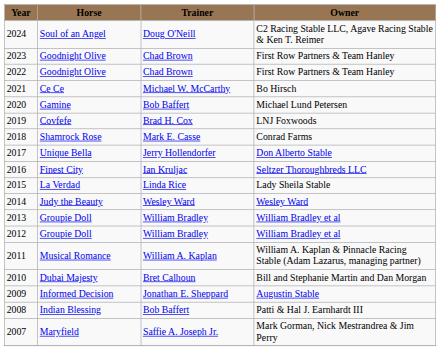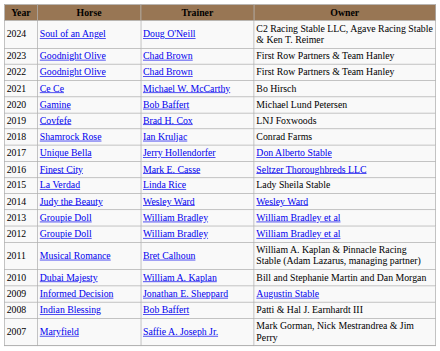 <table class = "wikitable sortable" | border="1" cellpadding="0" style="border-collapse: collapse; font-size:90%">
 <tr bgcolor="#987654" align="center">
 <td width="42px"><strong>Year</strong><br></td>
 <td width="145px"><strong>Horse</strong><br></td>
 <td width="160px"><strong>Trainer</strong><br></td>
 <td width="260px"><strong>Owner</strong><br></td>
 </tr>
 <tr>
 <td>2024</td>
 <td><a href='#'> Soul of an Angel</a></td>
 <td><a href='#'>Doug O'Neill</a></td>
 <td>C2 Racing Stable LLC, Agave Racing Stable & Ken T. Reimer</td>
 </tr>
 <tr>
 <td>2023</td>
 <td><a href='#'>Goodnight Olive</a></td>
 <td><a href='#'>Chad Brown</a></td>
 <td>First Row Partners & Team Hanley</td>
 </tr>
 <tr>
 <td>2022</td>
 <td><a href='#'>Goodnight Olive</a></td>
 <td><a href='#'>Chad Brown</a></td>
 <td>First Row Partners & Team Hanley</td>
 </tr>
 <tr>
 <td>2021</td>
 <td><a href='#'>Ce Ce</a></td>
 <td><a href='#'>Michael W. McCarthy</a></td>
 <td>Bo Hirsch</td>
 </tr>
 <tr>
 <td>2020</td>
 <td><a href='#'>Gamine</a></td>
 <td><a href='#'>Bob Baffert</a></td>
 <td>Michael Lund Petersen</td>
 </tr>
 <tr>
 <td>2019</td>
 <td><a href='#'>Covfefe</a></td>
 <td><a href='#'>Brad H. Cox</a></td>
 <td>LNJ Foxwoods</td>
 </tr>
 <tr>
 <td>2018</td>
 <td><a href='#'>Shamrock Rose</a></td>
-<td><a href='#'>Mark E. Casse</a></td>
+<td><a href='#'>Ian Kruljac</a></td>
 <td>Conrad Farms</td>
 </tr>
 <tr>
 <td>2017</td>
 <td><a href='#'>Unique Bella</a></td>
 <td><a href='#'>Jerry Hollendorfer</a></td>
 <td><a href='#'>Don Alberto Stable</a></td>
 </tr>
 <tr>
 <td>2016</td>
 <td><a href='#'>Finest City</a></td>
-<td><a href='#'>Ian Kruljac</a></td>
+<td><a href='#'>Mark E. Casse</a></td>
 <td><a href='#'>Seltzer Thoroughbreds LLC</a></td>
 </tr>
 <tr>
 <td>2015</td>
 <td><a href='#'>La Verdad</a></td>
 <td><a href='#'>Linda Rice</a></td>
 <td>Lady Sheila Stable</td>
 </tr>
 <tr>
 <td>2014</td>
 <td><a href='#'>Judy the Beauty</a></td>
 <td><a href='#'>Wesley Ward</a></td>
 <td><a href='#'>Wesley Ward</a></td>
 </tr>
 <tr>
 <td>2013</td>
 <td><a href='#'>Groupie Doll</a></td>
 <td><a href='#'>William Bradley</a></td>
 <td><a href='#'>William Bradley et al</a></td>
 </tr>
 <tr>
 <td>2012</td>
 <td><a href='#'>Groupie Doll</a></td>
 <td><a href='#'>William Bradley</a></td>
 <td><a href='#'>William Bradley et al</a></td>
 </tr>
 <tr>
 <td>2011</td>
 <td><a href='#'>Musical Romance</a></td>
-<td><a href='#'>William A. Kaplan</a></td>
+<td><a href='#'>Bret Calhoun</a></td>
 <td>William A. Kaplan & Pinnacle Racing Stable (Adam Lazarus, managing partner)</td>
 </tr>
 <tr>
 <td>2010</td>
 <td><a href='#'>Dubai Majesty</a></td>
-<td><a href='#'>Bret Calhoun</a></td>
+<td><a href='#'>William A. Kaplan</a></td>
 <td>Bill and Stephanie Martin and Dan Morgan</td>
 </tr>
 <tr>
 <td>2009</td>
 <td><a href='#'>Informed Decision</a></td>
 <td><a href='#'>Jonathan E. Sheppard</a></td>
 <td><a href='#'>Augustin Stable</a></td>
 </tr>
 <tr>
 <td>2008</td>
 <td><a href='#'>Indian Blessing</a></td>
 <td><a href='#'>Bob Baffert</a></td>
 <td>Patti & Hal J. Earnhardt III</td>
 </tr>
 <tr>
 <td>2007</td>
 <td><a href='#'>Maryfield</a></td>
 <td><a href='#'>Saffie A. Joseph Jr.</a></td>
 <td>Mark Gorman, Nick Mestrandrea & Jim Perry</td>
 </tr>
 <tr>
 </tr>
 </table>
